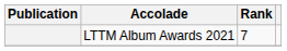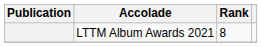 <table class="sortable wikitable plainrowheaders  mw-collapsible">
 <tr>
 <th scope="col">Publication</th>
 <th scope="col" class="unsortable">Accolade</th>
 <th scope="col">Rank</th>
 <th scope="col" class="unsortable"></th>
 </tr>
 <tr>
 <th scope="row"><em></em></th>
 <td>LTTM Album Awards 2021</td>
-<td>7</td>
+<td>8</td>
 <td></td>
 </tr>
 <tr>
 </tr>
 </table>
